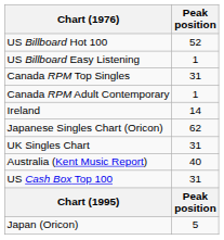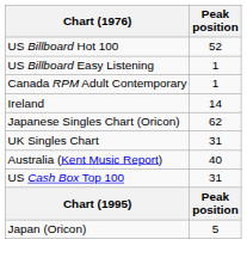 <table class="wikitable sortable">
 <tr>
 <th style="text-align:center;">Chart (1976)</th>
 <th style="text-align:center;">Peak<br>position</th>
 </tr>
 <tr>
 <td>US <em>Billboard</em> Hot 100</td>
 <td style="text-align:center;">52</td>
 </tr>
 <tr>
 <td>US <em>Billboard</em> Easy Listening</td>
 <td style="text-align:center;">1</td>
-</tr>
-<tr>
-<td>Canada <em>RPM</em> Top Singles</td>
-<td style="text-align:center;">31</td>
 </tr>
 <tr>
 <td>Canada <em>RPM</em> Adult Contemporary</td>
 <td style="text-align:center;">1</td>
 </tr>
 <tr>
 <td>Ireland</td>
 <td style="text-align:center;">14</td>
 </tr>
 <tr>
 <td>Japanese Singles Chart (Oricon)</td>
 <td style="text-align:center;">62</td>
 </tr>
 <tr>
 <td>UK Singles Chart</td>
 <td style="text-align:center;">31</td>
 </tr>
 <tr>
 <td>Australia (<a href='#'>Kent Music Report</a>)</td>
 <td style="text-align:center;">40</td>
 </tr>
 <tr>
 <td align="left">US <a href='#'><em>Cash Box</em> Top 100</a></td>
 <td align="center">31</td>
 </tr>
 <tr>
 <th>Chart (1995)</th>
 <th>Peak<br>position</th>
 </tr>
 <tr>
 <td>Japan (Oricon)</td>
 <td style="text-align:center;">5</td>
 </tr>
 </table>
